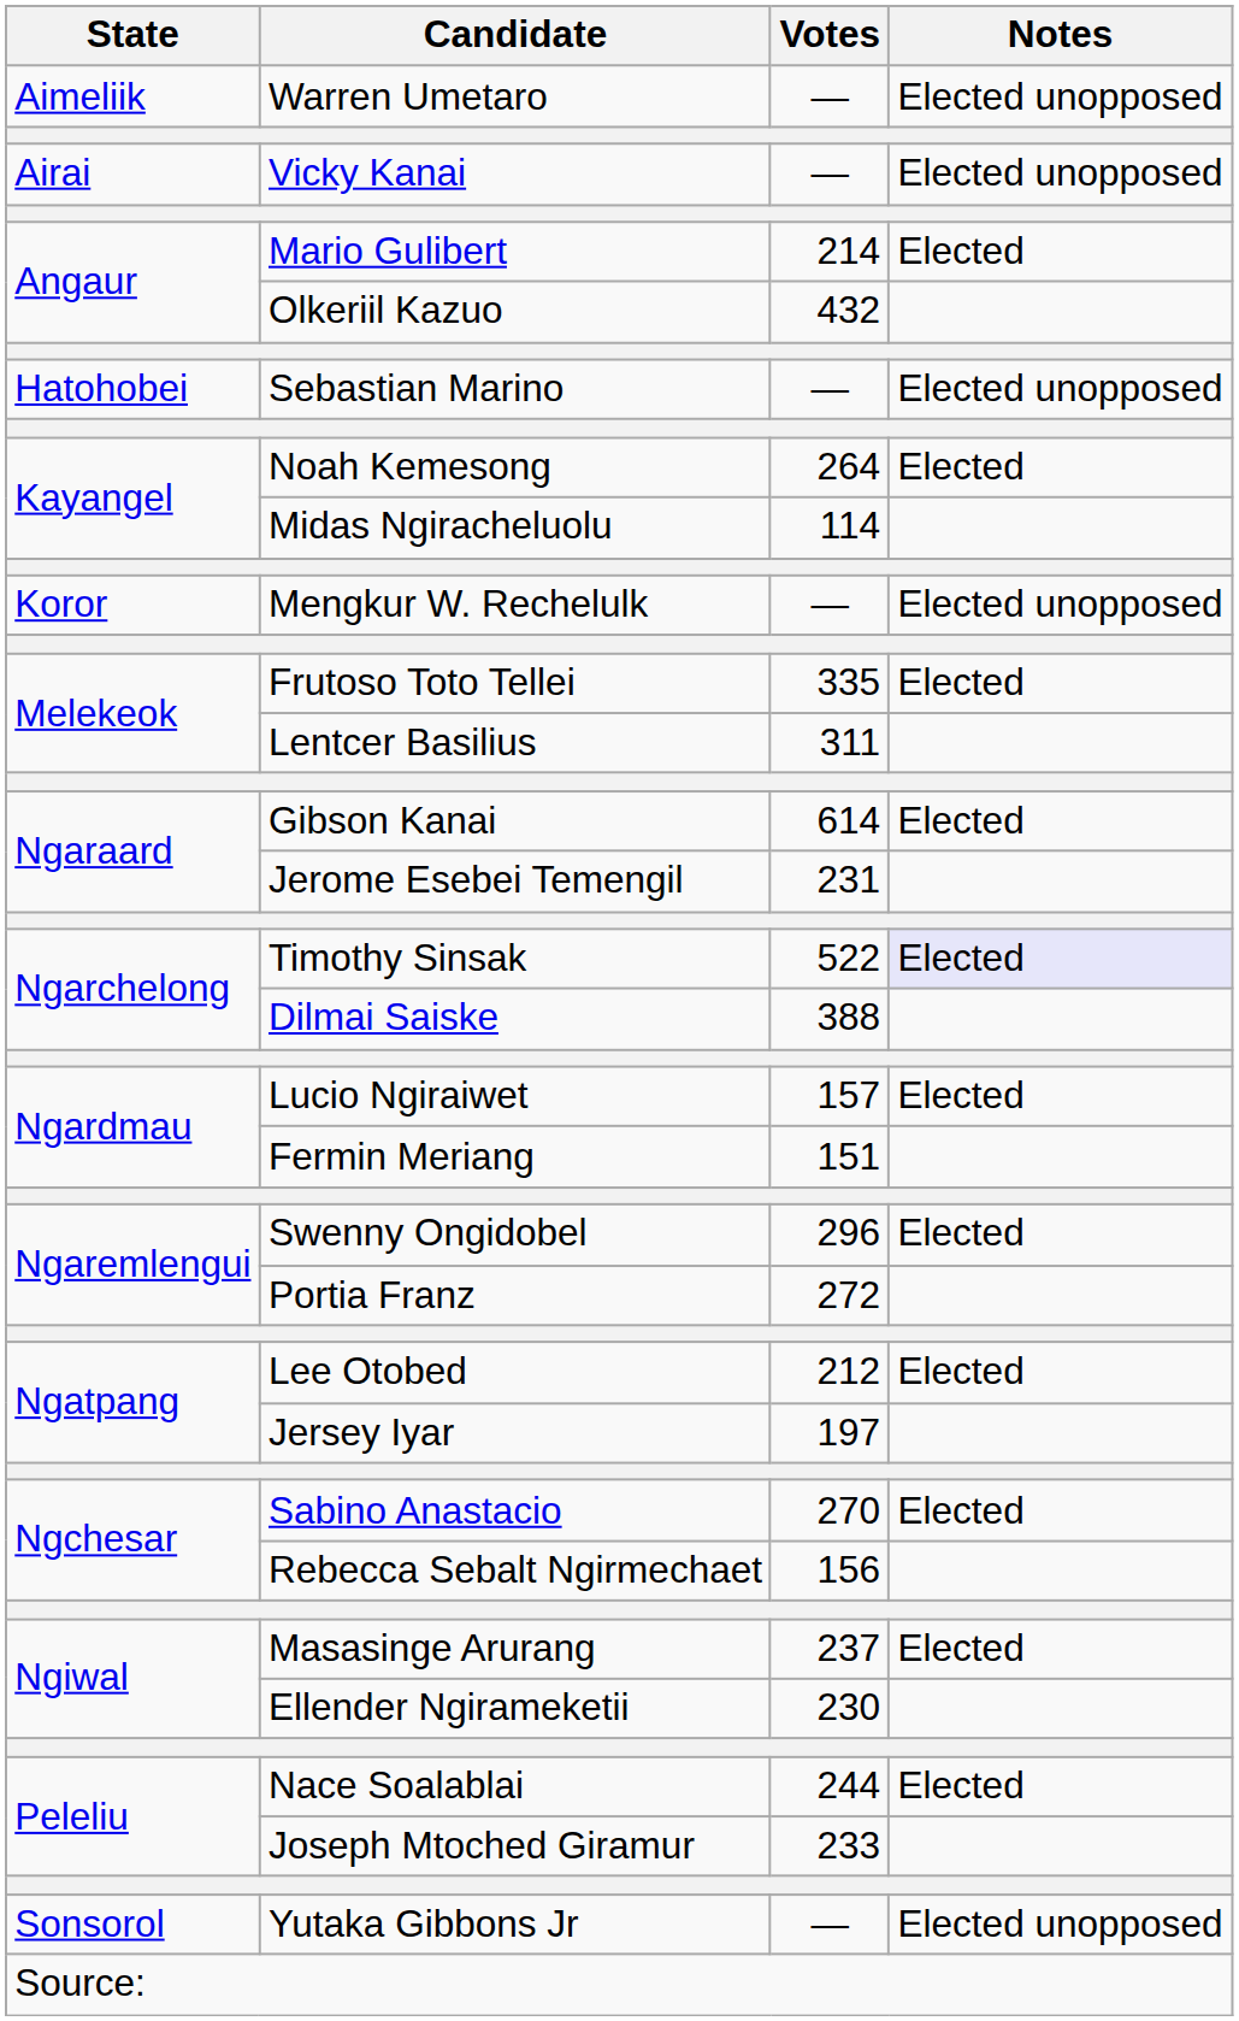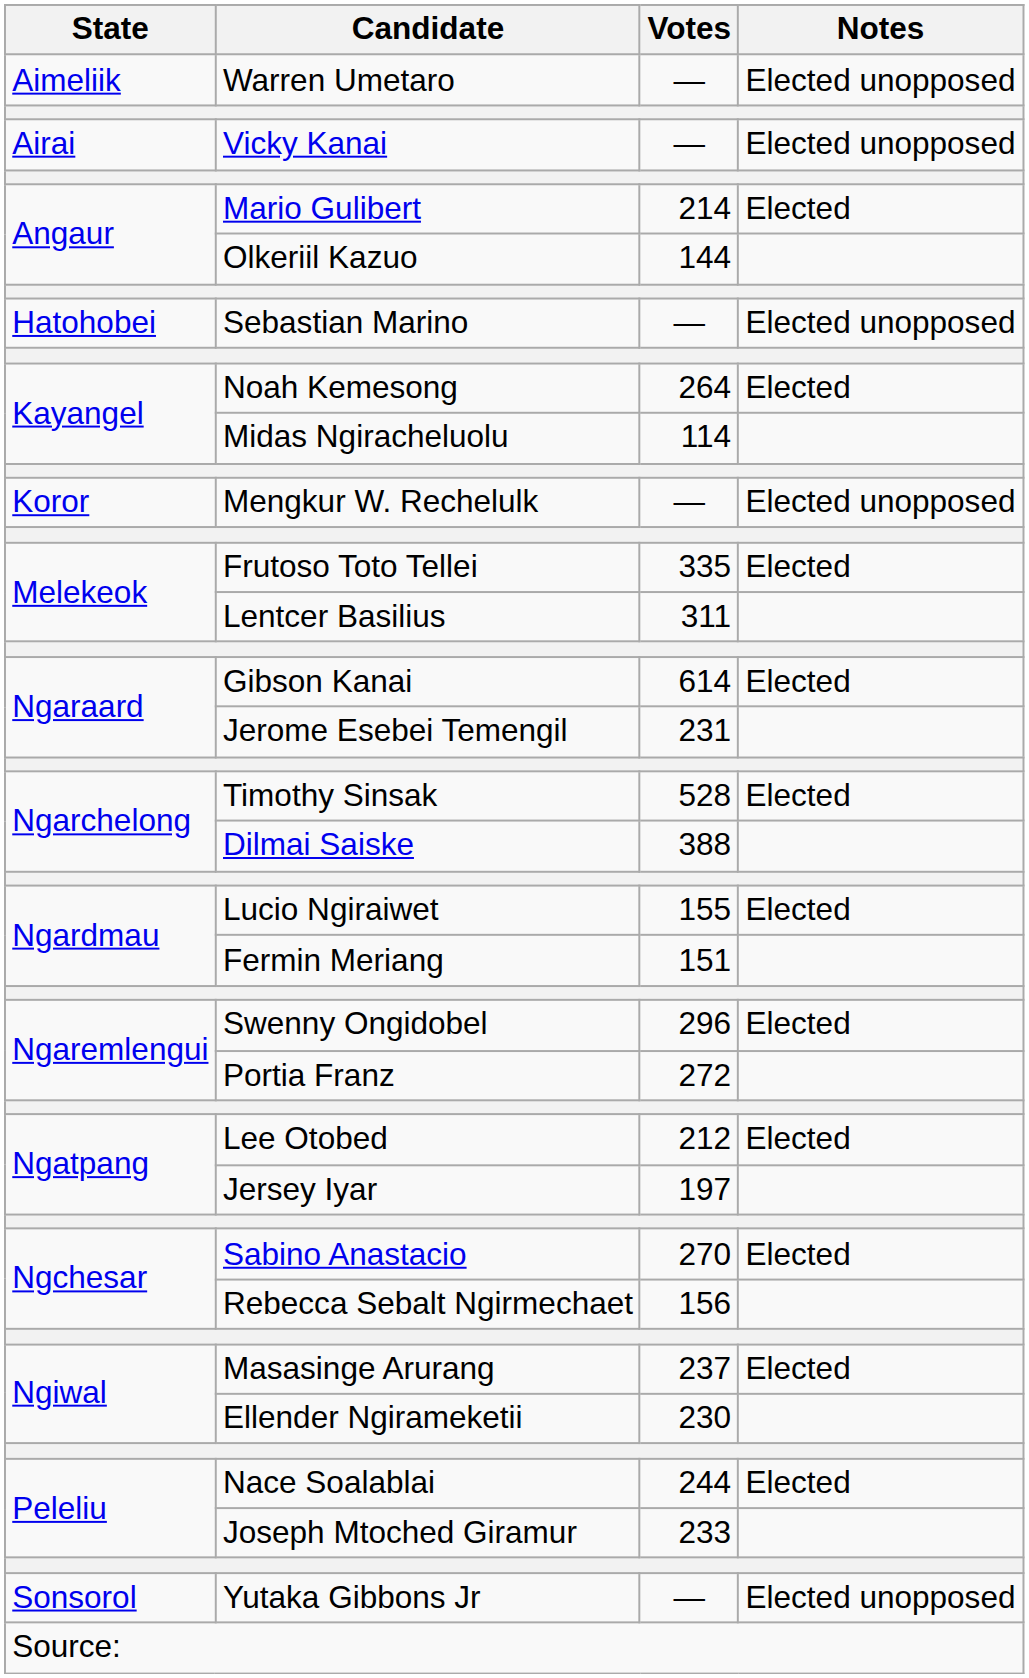 <table class="wikitable">
 <tr>
 <th>State</th>
 <th>Candidate</th>
 <th>Votes</th>
 <th>Notes</th>
 </tr>
 <tr>
 <td><a href='#'>Aimeliik</a></td>
 <td>Warren Umetaro</td>
 <td align=center>—</td>
 <td>Elected unopposed</td>
 </tr>
 <tr>
 <th colspan=4></th>
 </tr>
 <tr>
 <td><a href='#'>Airai</a></td>
 <td><a href='#'>Vicky Kanai</a></td>
 <td align=center>—</td>
 <td>Elected unopposed</td>
 </tr>
 <tr>
 <th colspan=4></th>
 </tr>
 <tr>
 <td rowspan=2><a href='#'>Angaur</a></td>
 <td><a href='#'>Mario Gulibert</a></td>
 <td align=right>214</td>
 <td>Elected</td>
 </tr>
 <tr>
 <td>Olkeriil Kazuo</td>
-<td align=right>432</td>
+<td align=right>144</td>
 </tr>
 <tr>
 <th colspan=4></th>
 </tr>
 <tr>
 <td><a href='#'>Hatohobei</a></td>
 <td>Sebastian Marino</td>
 <td align=center>—</td>
 <td>Elected unopposed</td>
 </tr>
 <tr>
 <th colspan=4></th>
 </tr>
 <tr>
 <td rowspan=2><a href='#'>Kayangel</a></td>
 <td>Noah Kemesong</td>
 <td align=right>264</td>
 <td>Elected</td>
 </tr>
 <tr>
 <td>Midas Ngiracheluolu</td>
 <td align=right>114</td>
 </tr>
 <tr>
 <th colspan=4></th>
 </tr>
 <tr>
 <td><a href='#'>Koror</a></td>
 <td>Mengkur W. Rechelulk</td>
 <td align=center>—</td>
 <td>Elected unopposed</td>
 </tr>
 <tr>
 <th colspan=4></th>
 </tr>
 <tr>
 <td rowspan=2><a href='#'>Melekeok</a></td>
 <td>Frutoso Toto Tellei</td>
 <td align=right>335</td>
 <td>Elected</td>
 </tr>
 <tr>
 <td>Lentcer Basilius</td>
 <td align=right>311</td>
 </tr>
 <tr>
 <th colspan=4></th>
 </tr>
 <tr>
 <td rowspan=2><a href='#'>Ngaraard</a></td>
 <td>Gibson Kanai</td>
 <td align=right>614</td>
 <td>Elected</td>
 </tr>
 <tr>
 <td>Jerome Esebei Temengil</td>
 <td align=right>231</td>
 </tr>
 <tr>
 <th colspan=4></th>
 </tr>
 <tr>
 <td rowspan=2><a href='#'>Ngarchelong</a></td>
 <td>Timothy Sinsak</td>
-<td align=right>522</td>
-<td style="background: lavender;">Elected</td>
+<td align=right>528</td>
+<td>Elected</td>
 </tr>
 <tr>
 <td><a href='#'>Dilmai Saiske</a></td>
 <td align=right>388</td>
 </tr>
 <tr>
 <th colspan=4></th>
 </tr>
 <tr>
 <td rowspan=2><a href='#'>Ngardmau</a></td>
 <td>Lucio Ngiraiwet</td>
-<td align=right>157</td>
+<td align=right>155</td>
 <td>Elected</td>
 </tr>
 <tr>
 <td>Fermin Meriang</td>
 <td align=right>151</td>
 </tr>
 <tr>
 <th colspan=4></th>
 </tr>
 <tr>
 <td rowspan=2><a href='#'>Ngaremlengui</a></td>
 <td>Swenny Ongidobel</td>
 <td align=right>296</td>
 <td>Elected</td>
 </tr>
 <tr>
 <td>Portia Franz</td>
 <td align=right>272</td>
 </tr>
 <tr>
 <th colspan=4></th>
 </tr>
 <tr>
 <td rowspan=2><a href='#'>Ngatpang</a></td>
 <td>Lee Otobed</td>
 <td align=right>212</td>
 <td>Elected</td>
 </tr>
 <tr>
 <td>Jersey Iyar</td>
 <td align=right>197</td>
 </tr>
 <tr>
 <th colspan=4></th>
 </tr>
 <tr>
 <td rowspan=2><a href='#'>Ngchesar</a></td>
 <td><a href='#'>Sabino Anastacio</a></td>
 <td align=right>270</td>
 <td>Elected</td>
 </tr>
 <tr>
 <td>Rebecca Sebalt Ngirmechaet</td>
 <td align=right>156</td>
 </tr>
 <tr>
 <th colspan=4></th>
 </tr>
 <tr>
 <td rowspan=2><a href='#'>Ngiwal</a></td>
 <td>Masasinge Arurang</td>
 <td align=right>237</td>
 <td>Elected</td>
 </tr>
 <tr>
 <td>Ellender Ngirameketii</td>
 <td align=right>230</td>
 </tr>
 <tr>
 <th colspan=4></th>
 </tr>
 <tr>
 <td rowspan=2><a href='#'>Peleliu</a></td>
 <td>Nace Soalablai</td>
 <td align=right>244</td>
 <td>Elected</td>
 </tr>
 <tr>
 <td>Joseph Mtoched Giramur</td>
 <td align=right>233</td>
 </tr>
 <tr>
 <th colspan=4></th>
 </tr>
 <tr>
 <td><a href='#'>Sonsorol</a></td>
 <td>Yutaka Gibbons Jr</td>
 <td align=center>—</td>
 <td>Elected unopposed</td>
 </tr>
 <tr>
 <td colspan=4>Source: </td>
 </tr>
 </table>
